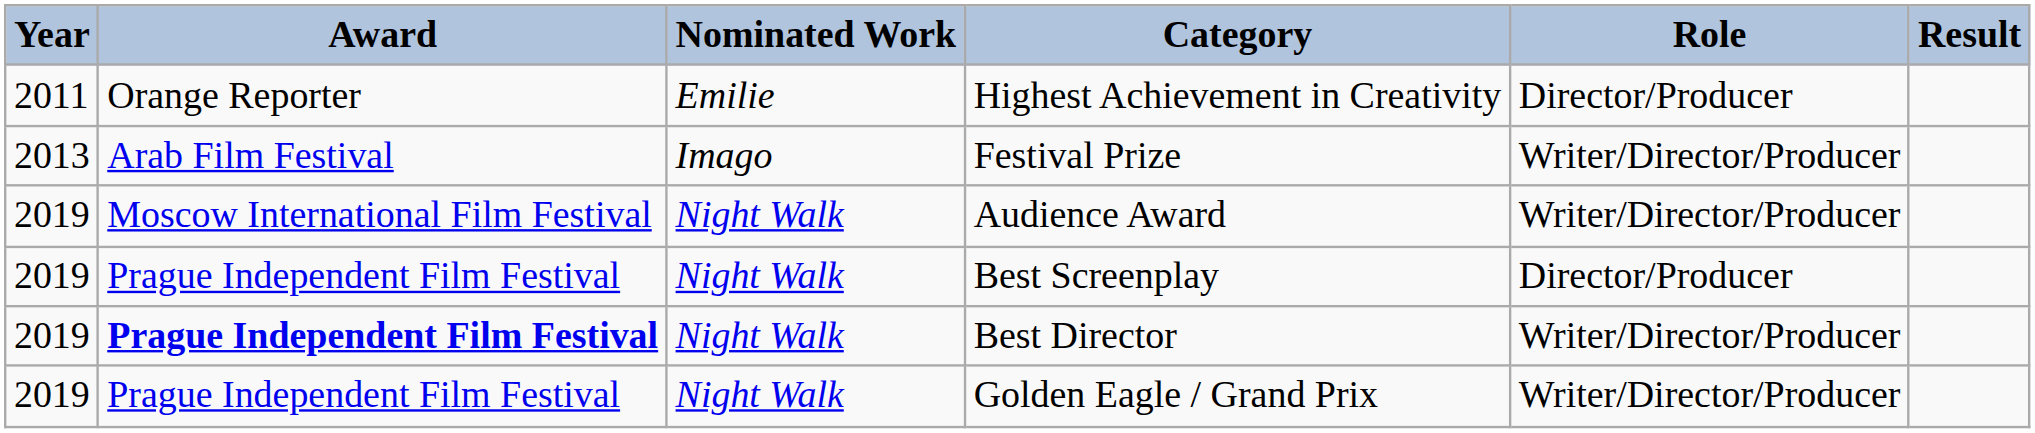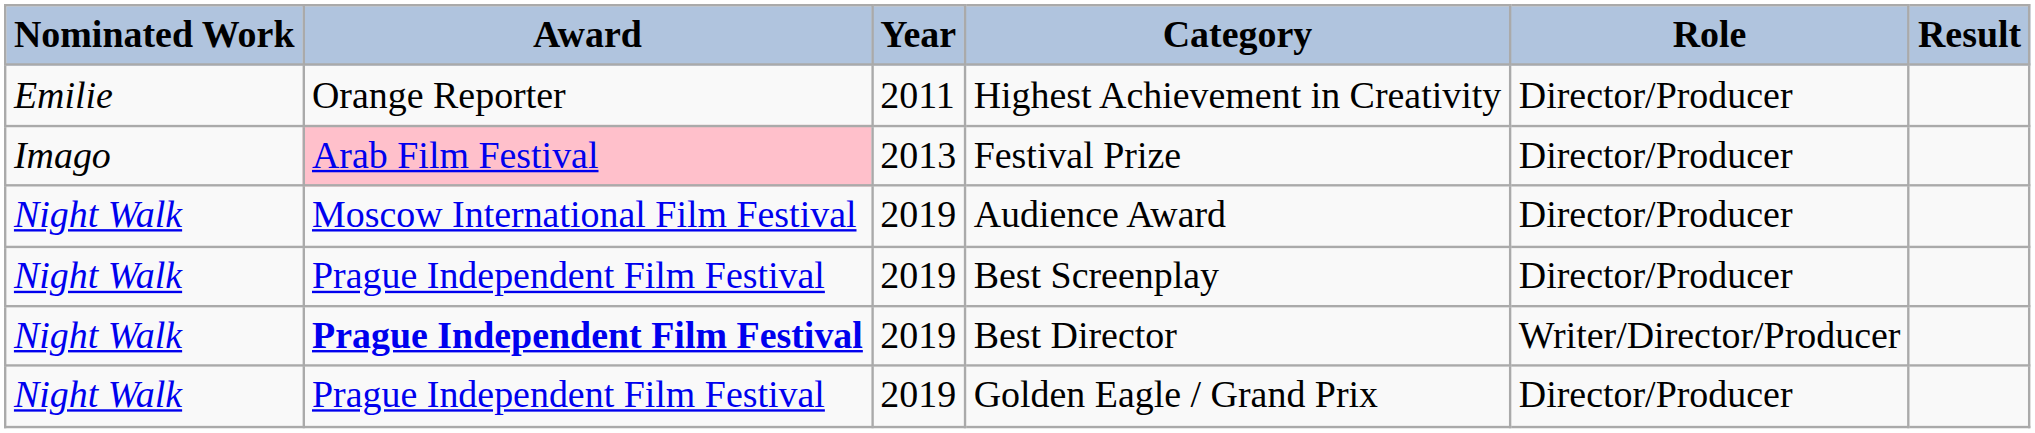 <table class="wikitable">
 <tr>
+<th style="background:#B0C4DE;">Nominated Work</th>
+<th style="background:#B0C4DE;">Award</th>
 <th style="background:#B0C4DE;">Year</th>
-<th style="background:#B0C4DE;">Award</th>
-<th style="background:#B0C4DE;">Nominated Work</th>
 <th style="background:#B0C4DE;">Category</th>
 <th style="background:#B0C4DE;">Role</th>
 <th style="background:#B0C4DE;">Result</th>
 </tr>
 <tr>
+<td><em>Emilie</em></td>
+<td>Orange Reporter</td>
 <td>2011</td>
-<td>Orange Reporter</td>
-<td><em>Emilie</em></td>
 <td>Highest Achievement in Creativity</td>
 <td>Director/Producer</td>
 <td></td>
 </tr>
 <tr>
+<td><em>Imago</em></td>
+<td style="background: pink;"><a href='#'>Arab Film Festival</a></td>
 <td>2013</td>
-<td><a href='#'>Arab Film Festival</a></td>
-<td><em>Imago</em></td>
 <td>Festival Prize</td>
-<td>Writer/Director/Producer</td>
+<td>Director/Producer</td>
 <td></td>
 </tr>
 <tr>
+<td><a href='#'><em>Night Walk</em></a></td>
+<td><a href='#'>Moscow International Film Festival</a></td>
 <td>2019</td>
-<td><a href='#'>Moscow International Film Festival</a></td>
-<td><a href='#'><em>Night Walk</em></a></td>
 <td>Audience Award</td>
-<td>Writer/Director/Producer</td>
+<td>Director/Producer</td>
 <td></td>
 </tr>
 <tr>
+<td><a href='#'><em>Night Walk</em></a></td>
+<td><a href='#'>Prague Independent Film Festival</a></td>
 <td>2019</td>
-<td><a href='#'>Prague Independent Film Festival</a></td>
-<td><a href='#'><em>Night Walk</em></a></td>
 <td>Best Screenplay</td>
 <td>Director/Producer</td>
 <td></td>
 </tr>
 <tr>
+<td><a href='#'><em>Night Walk</em></a></td>
+<td><strong><a href='#'>Prague Independent Film Festival</a></strong></td>
 <td>2019</td>
-<td><strong><a href='#'>Prague Independent Film Festival</a></strong></td>
-<td><a href='#'><em>Night Walk</em></a></td>
 <td>Best Director</td>
 <td>Writer/Director/Producer</td>
 <td></td>
 </tr>
 <tr>
+<td><a href='#'><em>Night Walk</em></a></td>
+<td><a href='#'>Prague Independent Film Festival</a></td>
 <td>2019</td>
-<td><a href='#'>Prague Independent Film Festival</a></td>
-<td><a href='#'><em>Night Walk</em></a></td>
 <td>Golden Eagle / Grand Prix</td>
-<td>Writer/Director/Producer</td>
+<td>Director/Producer</td>
 <td></td>
 </tr>
 </table>
